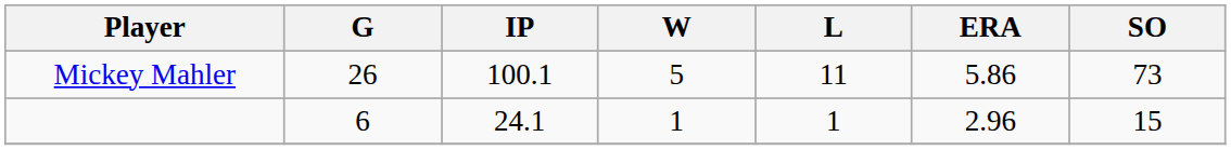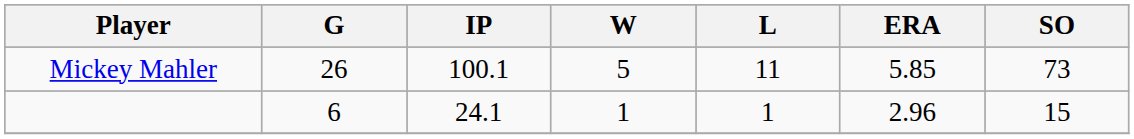 <table class="wikitable sortable">
 <tr>
 <th bgcolor="#DDDDFF" width="16%">Player</th>
 <th bgcolor="#DDDDFF" width="9%">G</th>
 <th bgcolor="#DDDDFF" width="9%">IP</th>
 <th bgcolor="#DDDDFF" width="9%">W</th>
 <th bgcolor="#DDDDFF" width="9%">L</th>
 <th bgcolor="#DDDDFF" width="9%">ERA</th>
 <th bgcolor="#DDDDFF" width="9%">SO</th>
 </tr>
 <tr align="center">
 <td><a href='#'>Mickey Mahler</a></td>
 <td>26</td>
 <td>100.1</td>
 <td>5</td>
 <td>11</td>
-<td>5.86</td>
+<td>5.85</td>
 <td>73</td>
 </tr>
 <tr align=center>
 <td></td>
 <td>6</td>
 <td>24.1</td>
 <td>1</td>
 <td>1</td>
 <td>2.96</td>
 <td>15</td>
 </tr>
 <tr align="center">
 </tr>
 </table>
